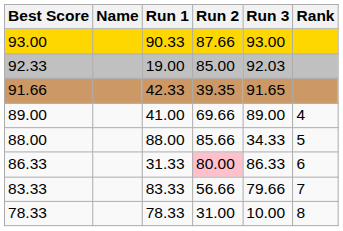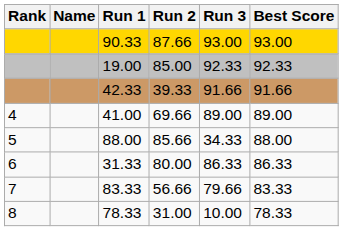 <table class="wikitable">
 <tr>
-<th>Best Score</th>
+<th>Rank</th>
 <th>Name</th>
 <th>Run 1</th>
 <th>Run 2</th>
 <th>Run 3</th>
-<th>Rank</th>
+<th>Best Score</th>
 </tr>
 <tr style="background:gold;">
-<td>93.00</td>
+<td></td>
 <td></td>
 <td>90.33</td>
 <td>87.66</td>
 <td>93.00</td>
-<td></td>
+<td>93.00</td>
 </tr>
 <tr style="background:silver;">
-<td>92.33</td>
+<td></td>
 <td></td>
 <td>19.00</td>
 <td>85.00</td>
-<td>92.03</td>
-<td></td>
+<td>92.33</td>
+<td>92.33</td>
 </tr>
 <tr style="background:#cc9966;">
-<td>91.66</td>
+<td></td>
 <td></td>
 <td>42.33</td>
-<td>39.35</td>
-<td>91.65</td>
-<td></td>
+<td>39.33</td>
+<td>91.66</td>
+<td>91.66</td>
 </tr>
 <tr>
-<td>89.00</td>
+<td>4</td>
 <td></td>
 <td>41.00</td>
 <td>69.66</td>
 <td>89.00</td>
-<td>4</td>
+<td>89.00</td>
 </tr>
 <tr>
-<td>88.00</td>
+<td>5</td>
 <td></td>
 <td>88.00</td>
 <td>85.66</td>
 <td>34.33</td>
-<td>5</td>
+<td>88.00</td>
 </tr>
 <tr>
-<td>86.33</td>
+<td>6</td>
 <td></td>
 <td>31.33</td>
-<td style="background: pink;">80.00</td>
+<td>80.00</td>
 <td>86.33</td>
-<td>6</td>
+<td>86.33</td>
 </tr>
 <tr>
-<td>83.33</td>
+<td>7</td>
 <td></td>
 <td>83.33</td>
 <td>56.66</td>
 <td>79.66</td>
-<td>7</td>
+<td>83.33</td>
 </tr>
 <tr>
-<td>78.33</td>
+<td>8</td>
 <td></td>
 <td>78.33</td>
 <td>31.00</td>
 <td>10.00</td>
-<td>8</td>
+<td>78.33</td>
 </tr>
 </table>
